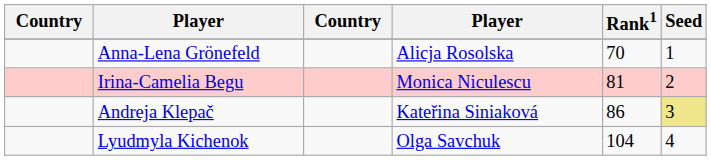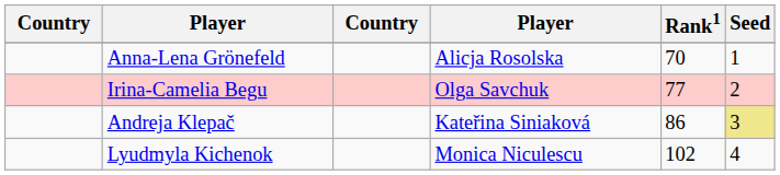 <table class="sortable wikitable">
 <tr>
 <th width="70">Country</th>
 <th width="175">Player</th>
 <th width="70">Country</th>
 <th width="175">Player</th>
 <th>Rank<sup>1</sup></th>
 <th>Seed</th>
 </tr>
 <tr style="background:#cfc;">
 </tr>
 <tr>
 <td></td>
 <td><a href='#'>Anna-Lena Grönefeld</a></td>
 <td></td>
 <td><a href='#'>Alicja Rosolska</a></td>
 <td>70</td>
 <td>1</td>
 </tr>
 <tr style="background:#fcc;">
 <td></td>
 <td><a href='#'>Irina-Camelia Begu</a></td>
 <td></td>
-<td><a href='#'>Monica Niculescu</a></td>
-<td>81</td>
+<td><a href='#'>Olga Savchuk</a></td>
+<td>77</td>
 <td>2</td>
 </tr>
 <tr>
 <td></td>
 <td><a href='#'>Andreja Klepač</a></td>
 <td></td>
 <td><a href='#'>Kateřina Siniaková</a></td>
 <td>86</td>
 <td style="background: khaki;">3</td>
 </tr>
 <tr>
 <td></td>
 <td><a href='#'>Lyudmyla Kichenok</a></td>
 <td></td>
-<td><a href='#'>Olga Savchuk</a></td>
-<td>104</td>
+<td><a href='#'>Monica Niculescu</a></td>
+<td>102</td>
 <td>4</td>
 </tr>
 </table>
